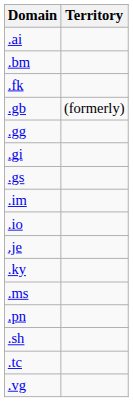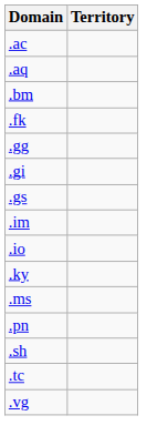 <table class="wikitable">
 <tr>
 <th>Domain</th>
 <th>Territory</th>
 </tr>
 <tr>
-<td><a href='#'>.ai</a></td>
+<td><a href='#'>.ac</a></td>
+<td></td>
+</tr>
+<tr>
+<td><a href='#'>.aq</a></td>
 <td></td>
 </tr>
 <tr>
 <td><a href='#'>.bm</a></td>
 <td></td>
 </tr>
 <tr>
 <td><a href='#'>.fk</a></td>
 <td></td>
-</tr>
-<tr>
-<td><a href='#'>.gb</a></td>
-<td> (formerly)</td>
 </tr>
 <tr>
 <td><a href='#'>.gg</a></td>
 <td></td>
 </tr>
 <tr>
 <td><a href='#'>.gi</a></td>
 <td></td>
 </tr>
 <tr>
 <td><a href='#'>.gs</a></td>
 <td></td>
 </tr>
 <tr>
 <td><a href='#'>.im</a></td>
 <td></td>
 </tr>
 <tr>
 <td><a href='#'>.io</a></td>
-<td></td>
-</tr>
-<tr>
-<td><a href='#'>.je</a></td>
 <td></td>
 </tr>
 <tr>
 <td><a href='#'>.ky</a></td>
 <td></td>
 </tr>
 <tr>
 <td><a href='#'>.ms</a></td>
 <td></td>
 </tr>
 <tr>
 <td><a href='#'>.pn</a></td>
 <td></td>
 </tr>
 <tr>
 <td><a href='#'>.sh</a></td>
 <td></td>
 </tr>
 <tr>
 <td><a href='#'>.tc</a></td>
 <td></td>
 </tr>
 <tr>
 <td><a href='#'>.vg</a></td>
 <td></td>
 </tr>
 </table>
